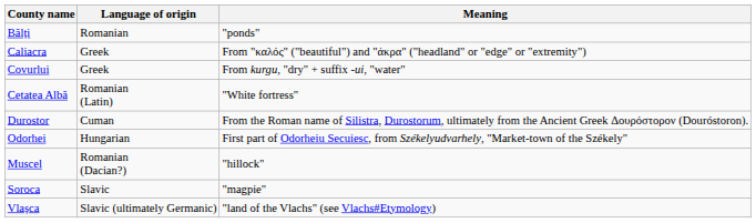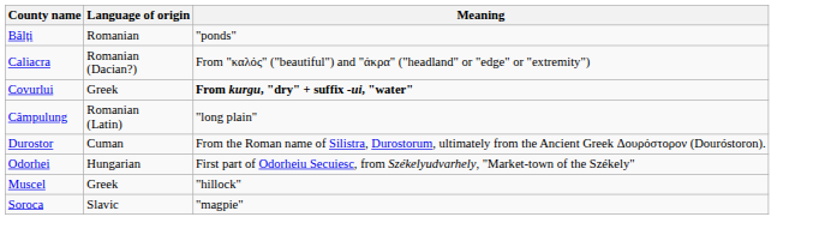 <table class="wikitable">
 <tr align="left">
 <th>County name</th>
 <th>Language of origin</th>
 <th>Meaning</th>
 </tr>
 <tr>
 <td><a href='#'>Bălți</a></td>
 <td>Romanian</td>
 <td>"ponds"</td>
 </tr>
 <tr>
 <td><a href='#'>Caliacra</a></td>
-<td>Greek</td>
+<td>Romanian <br>(Dacian?)</td>
 <td>From "καλός" ("beautiful") and "άκρα" ("headland" or "edge" or "extremity")</td>
 </tr>
 <tr>
 <td><a href='#'>Covurlui</a></td>
 <td>Greek</td>
-<td>From <em>kurgu</em>, "dry" + suffix <em>-ui</em>, "water"</td>
+<td><strong>From <em>kurgu</em>, "dry" + suffix <em>-ui</em>, "water"</strong></td>
 </tr>
 <tr>
-<td><a href='#'>Cetatea Albă</a></td>
+<td><a href='#'>Câmpulung</a></td>
 <td>Romanian <br>(Latin)</td>
-<td>"White fortress"</td>
+<td>"long plain"</td>
 </tr>
 <tr>
 <td><a href='#'>Durostor</a></td>
 <td>Cuman</td>
 <td>From the Roman name of <a href='#'>Silistra</a>, <a href='#'>Durostorum</a>, ultimately from the Ancient Greek Δουρόστορον (Douróstoron).</td>
 </tr>
 <tr>
 <td><a href='#'>Odorhei</a></td>
 <td>Hungarian</td>
 <td>First part of <a href='#'>Odorheiu Secuiesc</a>, from <em>Székelyudvarhely</em>, "Market-town of the Székely"</td>
 </tr>
 <tr>
 <td><a href='#'>Muscel</a></td>
-<td>Romanian <br>(Dacian?)</td>
+<td>Greek</td>
 <td>"hillock"</td>
 </tr>
 <tr>
 <td><a href='#'>Soroca</a></td>
 <td>Slavic</td>
 <td>"magpie"</td>
 </tr>
-<tr>
-<td><a href='#'>Vlașca</a></td>
-<td>Slavic (ultimately Germanic)</td>
-<td>"land of the Vlachs" (see <a href='#'>Vlachs#Etymology</a>)</td>
-</tr>
 </table>
